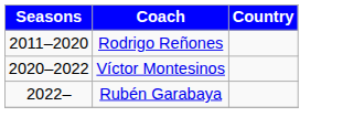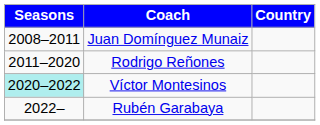 <table class="wikitable" style="text-align: center;">
 <tr>
 <th style="color:#FFFFFF; background:#0000FF">Seasons</th>
 <th style="color:#FFFFFF; background:#0000FF">Coach</th>
 <th style="color:#FFFFFF; background:#0000FF">Country</th>
 </tr>
 <tr>
+<td style="text-align: center">2008–2011</td>
+<td style="text-align: center"><a href='#'>Juan Domínguez Munaiz</a></td>
+<td style="text-align: center"></td>
+</tr>
+<tr>
 <td style="text-align: center">2011–2020</td>
 <td style="text-align: center"><a href='#'>Rodrigo Reñones</a></td>
 <td style="text-align: center"></td>
 </tr>
 <tr>
-<td style="text-align: center">2020–2022</td>
+<td style="background: paleturquoise; text-align: center">2020–2022</td>
 <td style="text-align: center"><a href='#'>Víctor Montesinos</a></td>
 <td style="text-align: center"></td>
 </tr>
 <tr>
 <td style="text-align: center">2022–</td>
 <td style="text-align: center"><a href='#'>Rubén Garabaya</a></td>
 <td style="text-align: center"></td>
 </tr>
 <tr>
 </tr>
 </table>
